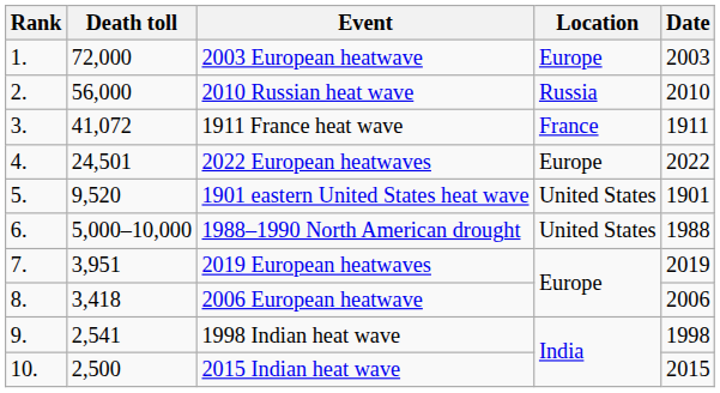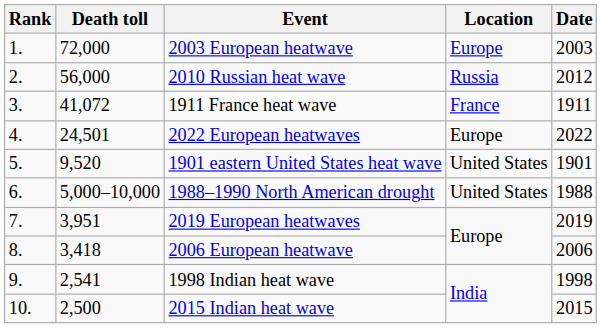 <table class="sortable wikitable" style="font-size:100%">
 <tr>
 <th>Rank</th>
 <th>Death toll</th>
 <th>Event</th>
 <th>Location</th>
 <th>Date</th>
 </tr>
 <tr>
 <td>1.</td>
 <td>72,000</td>
 <td><a href='#'>2003 European heatwave</a></td>
 <td><a href='#'>Europe</a></td>
 <td>2003</td>
 </tr>
 <tr>
 <td>2.</td>
 <td>56,000</td>
 <td><a href='#'>2010 Russian heat wave</a></td>
 <td><a href='#'>Russia</a></td>
-<td>2010</td>
+<td>2012</td>
 </tr>
 <tr>
 <td>3.</td>
 <td>41,072</td>
 <td>1911 France heat wave</td>
 <td><a href='#'>France</a></td>
 <td>1911</td>
 </tr>
 <tr>
 <td>4.</td>
 <td>24,501</td>
 <td><a href='#'>2022 European heatwaves</a></td>
 <td>Europe</td>
 <td>2022</td>
 </tr>
 <tr>
 <td>5.</td>
 <td>9,520</td>
 <td><a href='#'>1901 eastern United States heat wave</a></td>
 <td>United States</td>
 <td>1901</td>
 </tr>
 <tr>
 <td>6.</td>
 <td>5,000–10,000</td>
 <td><a href='#'>1988–1990 North American drought</a></td>
 <td>United States</td>
 <td>1988</td>
 </tr>
 <tr>
 <td>7.</td>
 <td>3,951</td>
 <td><a href='#'>2019 European heatwaves</a></td>
 <td rowspan="2">Europe</td>
 <td>2019</td>
 </tr>
 <tr>
 <td>8.</td>
 <td>3,418</td>
 <td><a href='#'>2006 European heatwave</a></td>
 <td>2006</td>
 </tr>
 <tr>
 <td>9.</td>
 <td>2,541</td>
 <td>1998 Indian heat wave</td>
 <td rowspan="2"><a href='#'>India</a></td>
 <td>1998</td>
 </tr>
 <tr>
 <td>10.</td>
 <td>2,500</td>
 <td><a href='#'>2015 Indian heat wave</a></td>
 <td>2015</td>
 </tr>
 </table>
